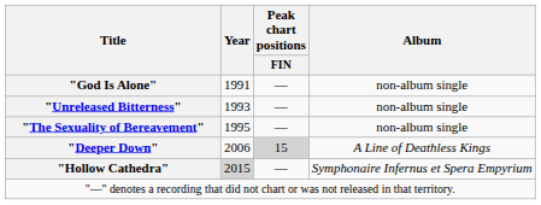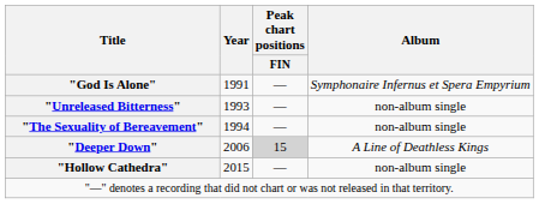 <table class="wikitable plainrowheaders" style="text-align:center;">
 <tr>
 <th scope="col" rowspan="2" style="width:16em;">Title</th>
 <th scope="col" rowspan="2">Year</th>
 <th scope="col">Peak chart positions</th>
 <th scope="col" rowspan="2">Album</th>
 </tr>
 <tr>
 <th scope="col" style="width:3em;font-size:90%;">FIN<br></th>
 </tr>
 <tr>
 <th scope="row">"God Is Alone"</th>
 <td>1991</td>
 <td>—</td>
-<td>non-album single</td>
+<td><em>Symphonaire Infernus et Spera Empyrium</em></td>
 </tr>
 <tr>
 <th scope="row">"<a href='#'>Unreleased Bitterness</a>"</th>
 <td>1993</td>
 <td>—</td>
 <td>non-album single</td>
 </tr>
 <tr>
 <th scope="row">"<a href='#'>The Sexuality of Bereavement</a>"</th>
-<td>1995</td>
+<td>1994</td>
 <td>—</td>
 <td>non-album single</td>
 </tr>
 <tr>
 <th scope="row">"<a href='#'>Deeper Down</a>"</th>
 <td>2006</td>
 <td style="background: lightgrey;">15</td>
 <td><em>A Line of Deathless Kings</em></td>
 </tr>
 <tr>
 <th scope="row">"Hollow Cathedra"</th>
-<td style="background: lightgrey;">2015</td>
+<td>2015</td>
 <td>—</td>
-<td><em>Symphonaire Infernus et Spera Empyrium</em></td>
+<td>non-album single</td>
 </tr>
 <tr>
 <td colspan="10" style="font-size:90%">"—" denotes a recording that did not chart or was not released in that territory.</td>
 </tr>
 </table>
